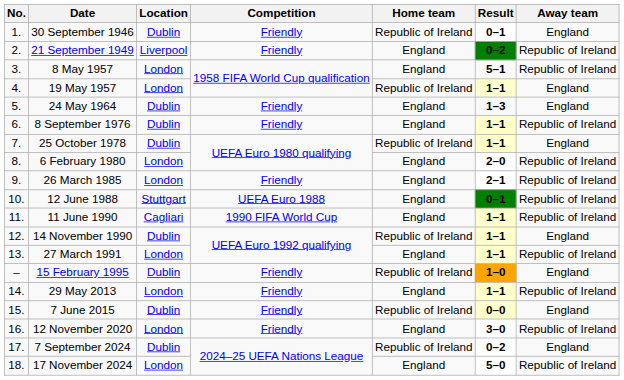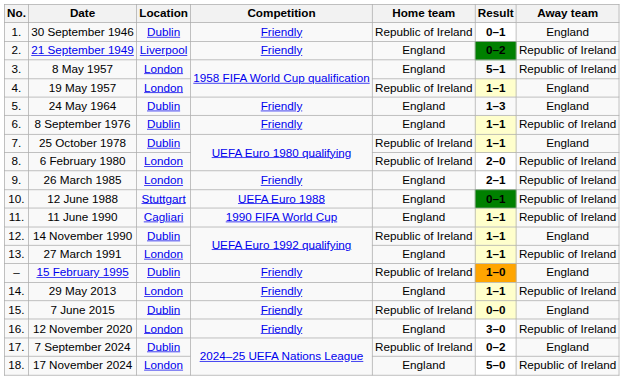 <table class="wikitable" style="text-align: center">
 <tr>
 <th>No.</th>
 <th>Date</th>
 <th>Location</th>
 <th>Competition</th>
 <th>Home team</th>
 <th>Result</th>
 <th>Away team</th>
 </tr>
 <tr>
 <td>1.</td>
 <td>30 September 1946</td>
 <td> <a href='#'>Dublin</a></td>
 <td><a href='#'>Friendly</a></td>
 <td>Republic of Ireland</td>
 <td style="background:white; text-align:center;"><strong>0–1</strong></td>
 <td>England</td>
 </tr>
 <tr>
 <td>2.</td>
 <td><a href='#'>21 September 1949</a></td>
 <td> <a href='#'>Liverpool</a></td>
 <td><a href='#'>Friendly</a></td>
 <td>England</td>
 <td style="background:green; text-align:center;"><span><strong>0–2</strong></span></td>
 <td>Republic of Ireland</td>
 </tr>
 <tr>
 <td>3.</td>
 <td>8 May 1957</td>
 <td> <a href='#'>London</a></td>
 <td rowspan="2"><a href='#'>1958 FIFA World Cup qualification</a></td>
 <td>England</td>
 <td style="background:#white; text-align:center;"><strong>5–1</strong></td>
 <td>Republic of Ireland</td>
 </tr>
 <tr>
 <td>4.</td>
 <td>19 May 1957</td>
 <td> <a href='#'>London</a></td>
 <td>Republic of Ireland</td>
 <td style="background:#ffffcc; text-align:center;"><strong>1–1</strong></td>
 <td>England</td>
 </tr>
 <tr>
 <td>5.</td>
 <td>24 May 1964</td>
 <td> <a href='#'>Dublin</a></td>
 <td><a href='#'>Friendly</a></td>
 <td>England</td>
 <td style="background:#white; text-align:center;"><strong>1–3</strong></td>
 <td>England</td>
 </tr>
 <tr>
 <td>6.</td>
 <td>8 September 1976</td>
 <td> <a href='#'>Dublin</a></td>
 <td><a href='#'>Friendly</a></td>
 <td>England</td>
 <td style="background:#ffffcc; text-align:center;"><strong>1–1</strong></td>
 <td>Republic of Ireland</td>
 </tr>
 <tr>
 <td>7.</td>
 <td>25 October 1978</td>
 <td> <a href='#'>Dublin</a></td>
 <td rowspan="2"><a href='#'>UEFA Euro 1980 qualifying</a></td>
 <td>Republic of Ireland</td>
 <td style="background:#ffffcc; text-align:center;"><strong>1–1</strong></td>
 <td>England</td>
 </tr>
 <tr>
 <td>8.</td>
 <td>6 February 1980</td>
 <td> <a href='#'>London</a></td>
-<td>England</td>
+<td>Republic of Ireland</td>
 <td style="background:white; text-align:center;"><strong>2–0</strong></td>
 <td>Republic of Ireland</td>
 </tr>
 <tr>
 <td>9.</td>
 <td>26 March 1985</td>
 <td> <a href='#'>London</a></td>
 <td><a href='#'>Friendly</a></td>
 <td>England</td>
 <td style="background:white; text-align:center;"><strong>2–1</strong></td>
 <td>Republic of Ireland</td>
 </tr>
 <tr>
 <td>10.</td>
 <td>12 June 1988</td>
 <td> <a href='#'>Stuttgart</a></td>
 <td><a href='#'>UEFA Euro 1988</a></td>
 <td>England</td>
 <td style="background:green; text-align:center;"><span><strong>0–1</strong></span></td>
 <td>Republic of Ireland</td>
 </tr>
 <tr>
 <td>11.</td>
 <td>11 June 1990</td>
 <td> <a href='#'>Cagliari</a></td>
 <td><a href='#'>1990 FIFA World Cup</a></td>
 <td>England</td>
 <td style="background:#ffffcc; text-align:center;"><strong>1–1</strong></td>
 <td>Republic of Ireland</td>
 </tr>
 <tr>
 <td>12.</td>
 <td>14 November 1990</td>
 <td> <a href='#'>Dublin</a></td>
 <td rowspan="2"><a href='#'>UEFA Euro 1992 qualifying</a></td>
 <td>Republic of Ireland</td>
 <td style="background:#ffffcc; text-align:center;"><strong>1–1</strong></td>
 <td>England</td>
 </tr>
 <tr>
 <td>13.</td>
 <td>27 March 1991</td>
 <td> <a href='#'>London</a></td>
 <td>England</td>
 <td style="background:#ffffcc; text-align:center;"><strong>1–1</strong></td>
 <td>Republic of Ireland</td>
 </tr>
 <tr>
 <td>–</td>
 <td><a href='#'>15 February 1995</a></td>
 <td> <a href='#'>Dublin</a></td>
 <td><a href='#'>Friendly</a></td>
 <td>Republic of Ireland</td>
 <td style="background:orange; text-align:center;"><span><strong>1–0</strong></span></td>
 <td>England</td>
 </tr>
 <tr>
 <td>14.</td>
 <td>29 May 2013</td>
 <td> <a href='#'>London</a></td>
 <td><a href='#'>Friendly</a></td>
 <td>England</td>
 <td style="background:#ffffcc; text-align:center;"><strong>1–1</strong></td>
 <td>Republic of Ireland</td>
 </tr>
 <tr>
 <td>15.</td>
 <td>7 June 2015</td>
 <td> <a href='#'>Dublin</a></td>
 <td><a href='#'>Friendly</a></td>
 <td>Republic of Ireland</td>
 <td style="background:#ffffcc; text-align:center;"><strong>0–0</strong></td>
 <td>England</td>
 </tr>
 <tr>
 <td>16.</td>
 <td>12 November 2020</td>
 <td> <a href='#'>London</a></td>
 <td><a href='#'>Friendly</a></td>
 <td>England</td>
 <td style="background:white; text-align:center;"><strong>3–0</strong></td>
 <td>Republic of Ireland</td>
 </tr>
 <tr>
 <td>17.</td>
 <td>7 September 2024</td>
 <td> <a href='#'>Dublin</a></td>
 <td rowspan="2"><a href='#'>2024–25 UEFA Nations League</a></td>
 <td>Republic of Ireland</td>
 <td style="background:white; text-align:center;"><strong>0–2</strong></td>
 <td>England</td>
 </tr>
 <tr>
 <td>18.</td>
 <td>17 November 2024</td>
 <td> <a href='#'>London</a></td>
 <td>England</td>
 <td style="background:white; text-align:center;"><strong>5–0</strong></td>
 <td>Republic of Ireland</td>
 </tr>
 </table>
